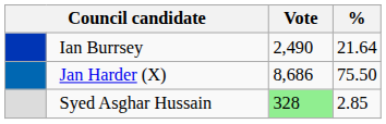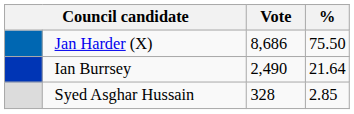 <table class="wikitable">
 <tr>
 <th width="230px" colspan="2">Council candidate</th>
 <th width="50px">Vote</th>
 <th width="30px">%</th>
+</tr>
+<tr>
+<td bgcolor=#0067B2 width="30px"> </td>
+<td>  <a href='#'>Jan Harder</a> (X)</td>
+<td>8,686</td>
+<td>75.50</td>
 </tr>
 <tr>
 <td bgcolor=#0035B5 width="30px"> </td>
 <td>  Ian Burrsey</td>
 <td>2,490</td>
 <td>21.64</td>
 </tr>
 <tr>
-<td bgcolor=#0067B2 width="30px"> </td>
-<td>  <a href='#'>Jan Harder</a> (X)</td>
-<td>8,686</td>
-<td>75.50</td>
-</tr>
-<tr>
 <td bgcolor=#DCDCDC width="30px"> </td>
 <td>  Syed Asghar Hussain</td>
-<td style="background: lightgreen;">328</td>
+<td>328</td>
 <td>2.85</td>
 </tr>
 </table>
